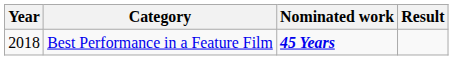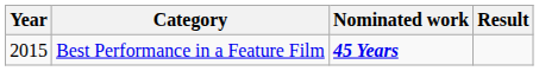 <table class="wikitable sortable">
 <tr>
 <th>Year</th>
 <th>Category</th>
 <th>Nominated work</th>
 <th>Result</th>
 </tr>
 <tr>
-<td>2018</td>
+<td>2015</td>
 <td><a href='#'>Best Performance in a Feature Film</a></td>
 <td><strong><em><a href='#'>45 Years</a></em></strong></td>
 <td></td>
 </tr>
 </table>
